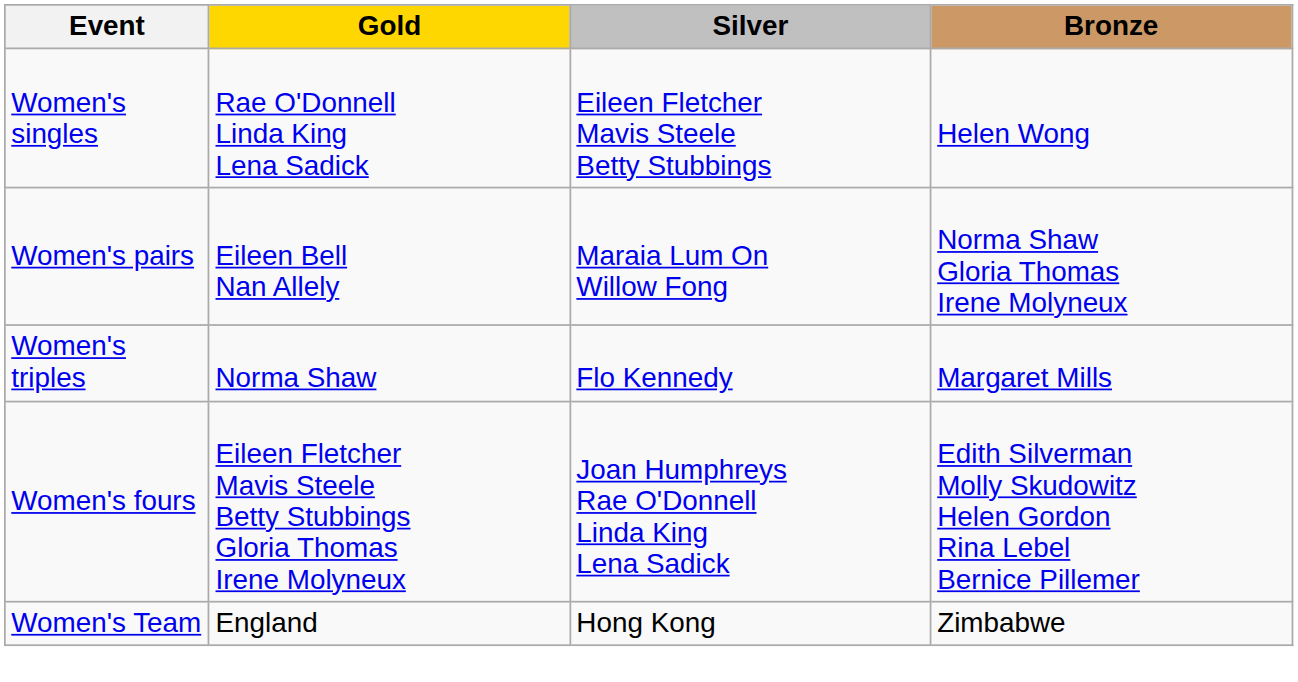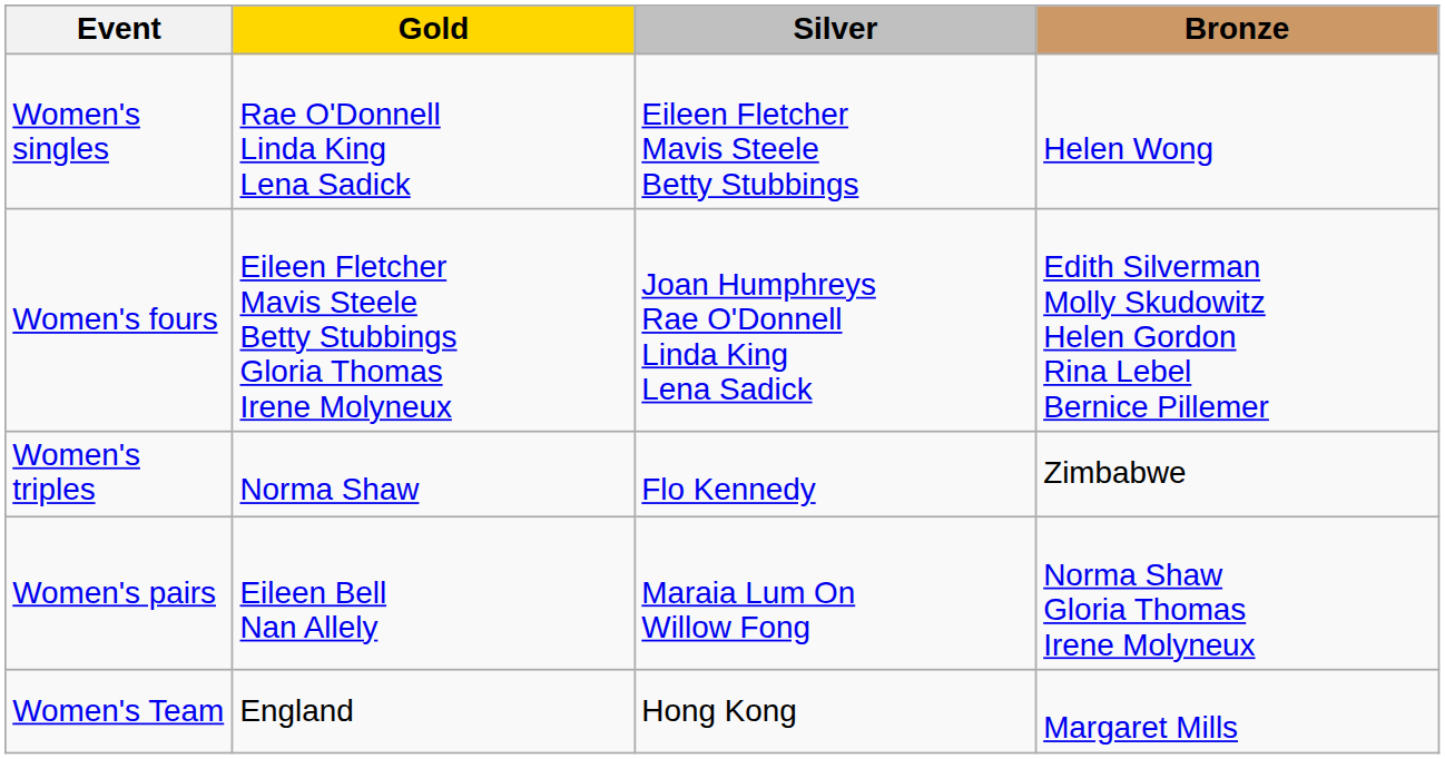 <table class="wikitable" style="font-size: 100%">
 <tr>
 <th width=110>Event</th>
 <th width=200 style="background-color: gold;">Gold</th>
 <th width=200 style="background-color: silver;">Silver</th>
 <th width=200 style="background-color: #cc9966;">Bronze</th>
 </tr>
 <tr>
 <td><a href='#'>Women's singles</a></td>
 <td><br>     <a href='#'>Rae O'Donnell</a> <br> <a href='#'>Linda King</a>  <br><a href='#'>Lena Sadick</a></td>
 <td><br><a href='#'>Eileen Fletcher</a> <br> <a href='#'>Mavis Steele</a>  <br> <a href='#'>Betty Stubbings</a></td>
 <td><br><a href='#'>Helen Wong</a></td>
 </tr>
 <tr>
+<td><a href='#'>Women's fours</a></td>
+<td><br>    <a href='#'>Eileen Fletcher</a><br> <a href='#'>Mavis Steele</a><br> <a href='#'>Betty Stubbings</a><br> <a href='#'>Gloria Thomas</a> <br> <a href='#'>Irene Molyneux</a></td>
+<td><br><a href='#'>Joan Humphreys</a><br> <a href='#'>Rae O'Donnell</a><br> <a href='#'>Linda King</a><br> <a href='#'>Lena Sadick</a></td>
+<td><br>    <a href='#'>Edith Silverman</a><br>  <a href='#'>Molly Skudowitz</a><br>  <a href='#'>Helen Gordon</a><br> <a href='#'>Rina Lebel</a><br>  <a href='#'>Bernice Pillemer</a></td>
+</tr>
+<tr>
+<td><a href='#'>Women's triples</a></td>
+<td><br><a href='#'>Norma Shaw</a></td>
+<td><br><a href='#'>Flo Kennedy</a></td>
+<td> Zimbabwe</td>
+</tr>
+<tr>
 <td><a href='#'>Women's pairs</a></td>
 <td> <br><a href='#'>Eileen Bell</a> <br> <a href='#'>Nan Allely</a></td>
 <td> <br><a href='#'>Maraia Lum On</a> <br> <a href='#'>Willow Fong</a></td>
 <td> <br><a href='#'>Norma Shaw</a><br> <a href='#'>Gloria Thomas</a> <br> <a href='#'>Irene Molyneux</a></td>
 </tr>
 <tr>
-<td><a href='#'>Women's triples</a></td>
-<td><br><a href='#'>Norma Shaw</a></td>
-<td><br><a href='#'>Flo Kennedy</a></td>
-<td><br> <a href='#'>Margaret Mills</a> <br></td>
-</tr>
-<tr>
-<td><a href='#'>Women's fours</a></td>
-<td><br>    <a href='#'>Eileen Fletcher</a><br> <a href='#'>Mavis Steele</a><br> <a href='#'>Betty Stubbings</a><br> <a href='#'>Gloria Thomas</a> <br> <a href='#'>Irene Molyneux</a></td>
-<td><br><a href='#'>Joan Humphreys</a><br> <a href='#'>Rae O'Donnell</a><br> <a href='#'>Linda King</a><br> <a href='#'>Lena Sadick</a></td>
-<td><br>    <a href='#'>Edith Silverman</a><br>  <a href='#'>Molly Skudowitz</a><br>  <a href='#'>Helen Gordon</a><br> <a href='#'>Rina Lebel</a><br>  <a href='#'>Bernice Pillemer</a></td>
-</tr>
-<tr>
 <td><a href='#'>Women's Team</a></td>
 <td> England</td>
 <td> Hong Kong</td>
-<td> Zimbabwe</td>
+<td><br> <a href='#'>Margaret Mills</a> <br></td>
 </tr>
 </table>
